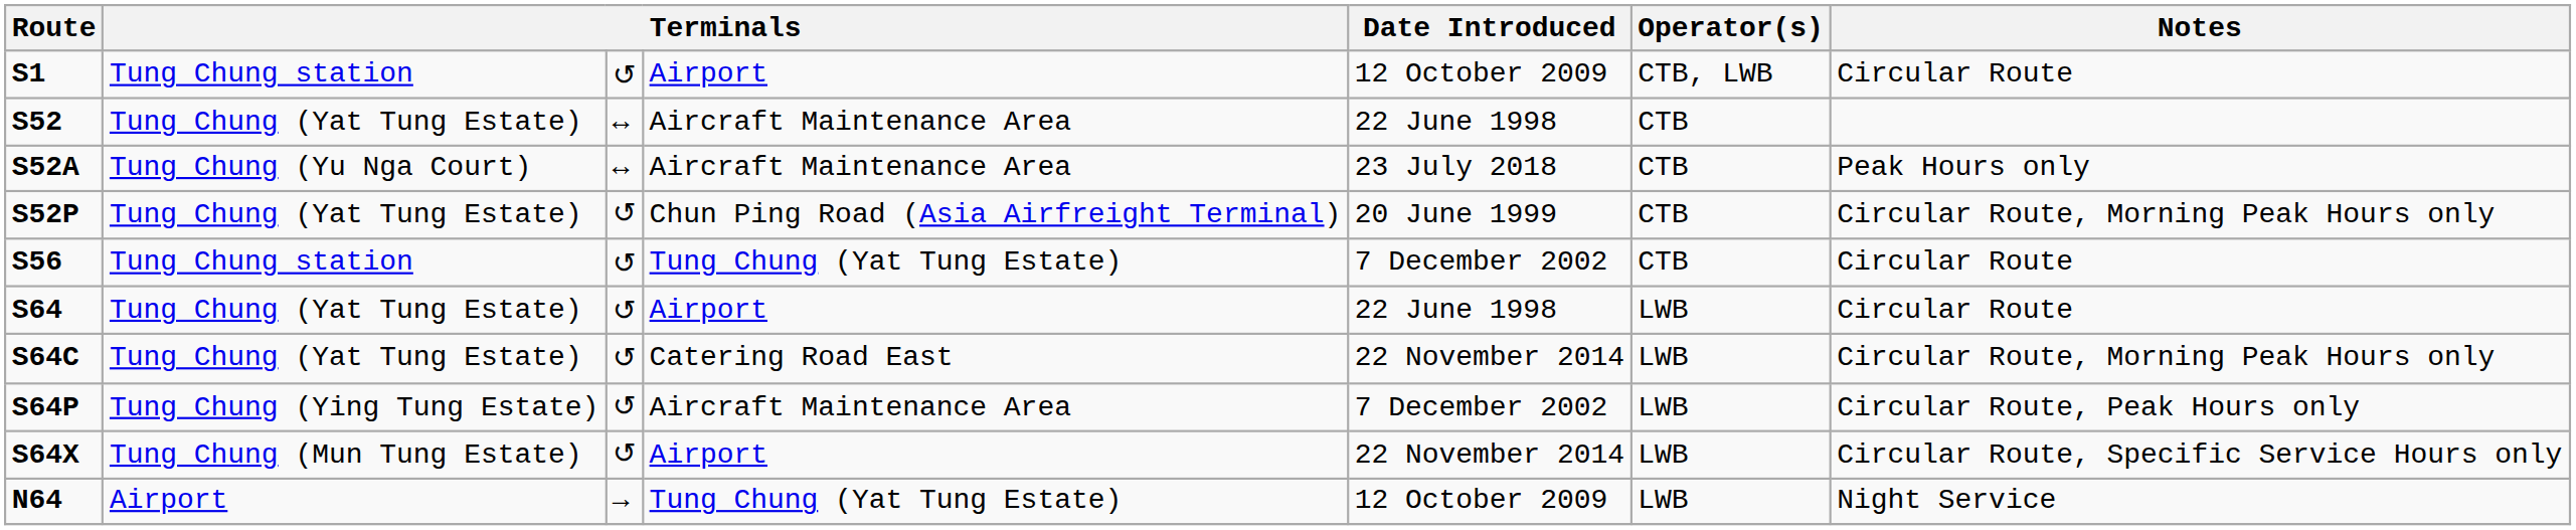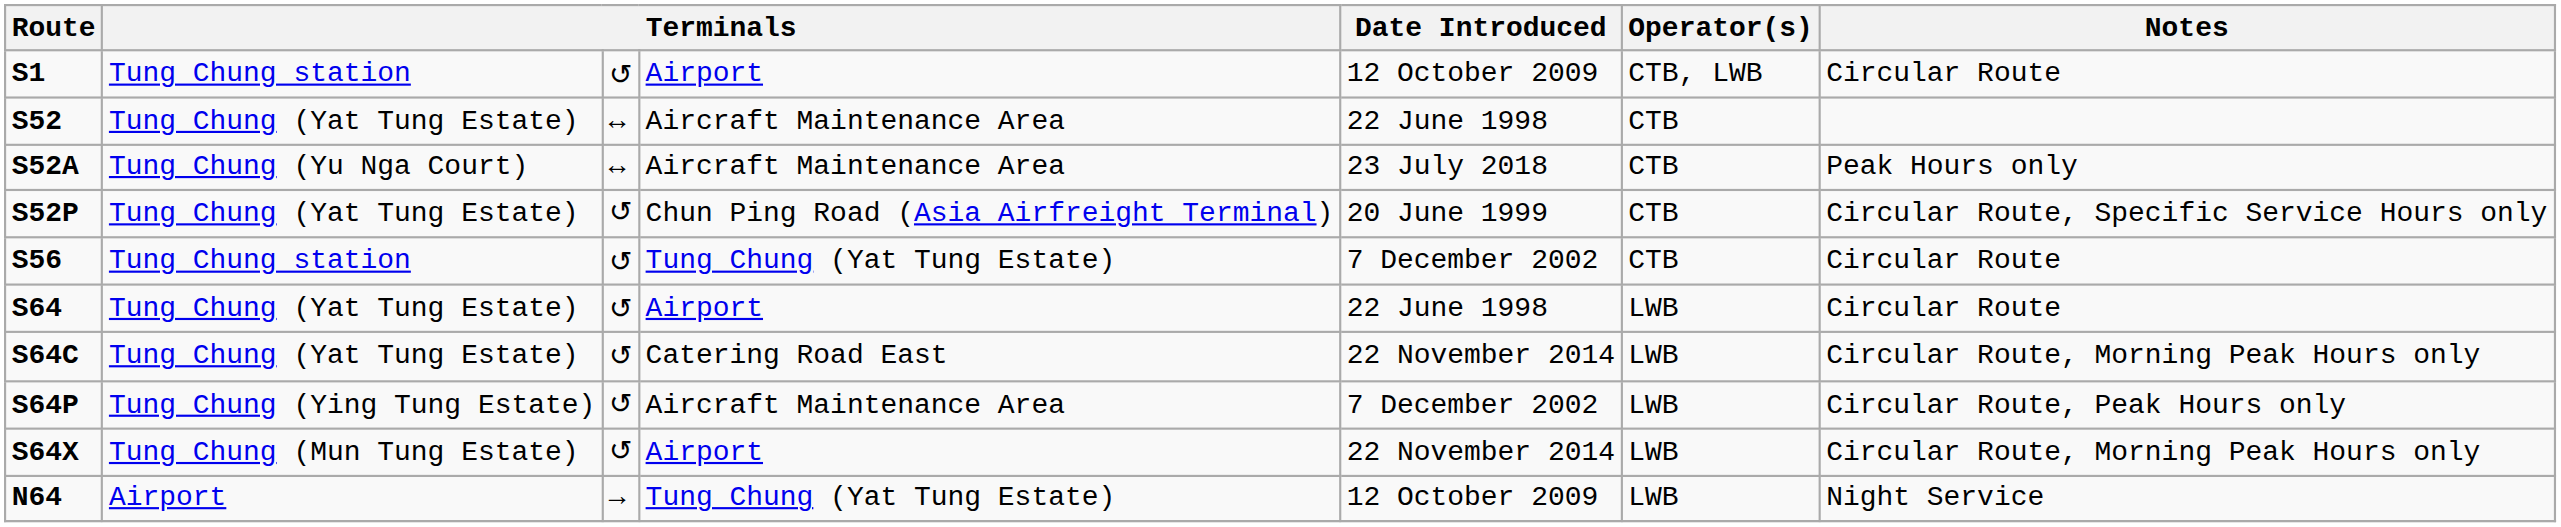 <table class="wikitable">
 <tr>
 <th>Route</th>
 <th colspan=3>Terminals</th>
 <th>Date Introduced</th>
 <th>Operator(s)</th>
 <th>Notes</th>
 </tr>
 <tr>
 <td><strong>S1</strong></td>
 <td><a href='#'>Tung Chung station</a></td>
 <td>↺</td>
 <td><a href='#'>Airport</a></td>
 <td>12 October 2009</td>
 <td>CTB, LWB</td>
 <td>Circular Route</td>
 </tr>
 <tr>
 <td><strong>S52</strong></td>
 <td><a href='#'>Tung Chung</a> (Yat Tung Estate)</td>
 <td>↔</td>
 <td>Aircraft Maintenance Area</td>
 <td>22 June 1998</td>
 <td>CTB</td>
 <td></td>
 </tr>
 <tr>
 <td><strong>S52A</strong></td>
 <td><a href='#'>Tung Chung</a> (Yu Nga Court)</td>
 <td>↔</td>
 <td>Aircraft Maintenance Area</td>
 <td>23 July 2018</td>
 <td>CTB</td>
 <td>Peak Hours only</td>
 </tr>
 <tr>
 <td><strong>S52P</strong></td>
 <td><a href='#'>Tung Chung</a> (Yat Tung Estate)</td>
 <td>↺</td>
 <td>Chun Ping Road (<a href='#'>Asia Airfreight Terminal</a>)</td>
 <td>20 June 1999</td>
 <td>CTB</td>
-<td>Circular Route, Morning Peak Hours only</td>
+<td>Circular Route, Specific Service Hours only</td>
 </tr>
 <tr>
 <td><strong>S56</strong></td>
 <td><a href='#'>Tung Chung station</a></td>
 <td>↺</td>
 <td><a href='#'>Tung Chung</a> (Yat Tung Estate)</td>
 <td>7 December 2002</td>
 <td>CTB</td>
 <td>Circular Route</td>
 </tr>
 <tr>
 <td><strong>S64</strong></td>
 <td><a href='#'>Tung Chung</a> (Yat Tung Estate)</td>
 <td>↺</td>
 <td><a href='#'>Airport</a></td>
 <td>22 June 1998</td>
 <td>LWB</td>
 <td>Circular Route</td>
 </tr>
 <tr>
 <td><strong>S64C</strong></td>
 <td><a href='#'>Tung Chung</a> (Yat Tung Estate)</td>
 <td>↺</td>
 <td>Catering Road East</td>
 <td>22 November 2014</td>
 <td>LWB</td>
 <td>Circular Route, Morning Peak Hours only</td>
 </tr>
 <tr>
 <td><strong>S64P</strong></td>
 <td><a href='#'>Tung Chung</a> (Ying Tung Estate)</td>
 <td>↺</td>
 <td>Aircraft Maintenance Area</td>
 <td>7 December 2002</td>
 <td>LWB</td>
 <td>Circular Route, Peak Hours only</td>
 </tr>
 <tr>
 <td><strong>S64X</strong></td>
 <td><a href='#'>Tung Chung</a> (Mun Tung Estate)</td>
 <td>↺</td>
 <td><a href='#'>Airport</a></td>
 <td>22 November 2014</td>
 <td>LWB</td>
-<td>Circular Route, Specific Service Hours only</td>
+<td>Circular Route, Morning Peak Hours only</td>
 </tr>
 <tr>
 <td><strong>N64</strong></td>
 <td><a href='#'>Airport</a></td>
 <td>→</td>
 <td><a href='#'>Tung Chung</a> (Yat Tung Estate)</td>
 <td>12 October 2009</td>
 <td>LWB</td>
 <td>Night Service</td>
 </tr>
 <tr>
 </tr>
 </table>
